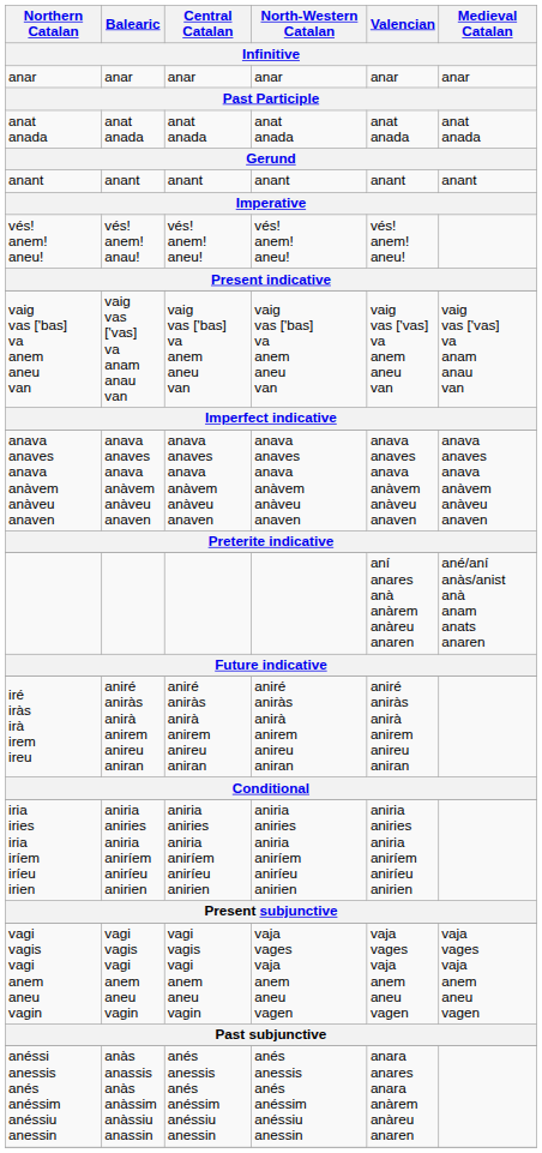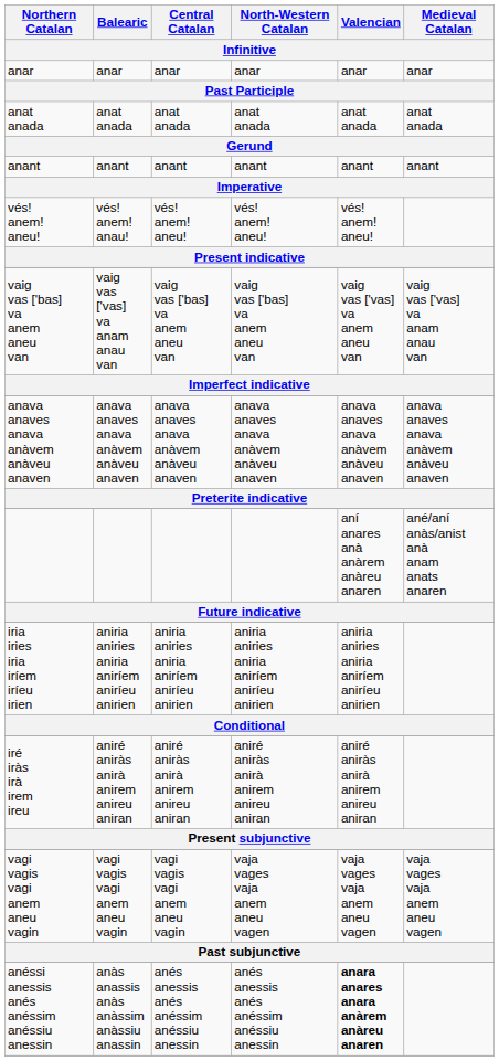 <table class="wikitable">
 <tr>
 <th style="text-align: center;"><a href='#'>Northern Catalan</a></th>
 <th><a href='#'>Balearic</a></th>
 <th><a href='#'>Central Catalan</a></th>
 <th><a href='#'>North-Western Catalan</a></th>
 <th><a href='#'>Valencian</a></th>
 <th><a href='#'>Medieval Catalan</a></th>
 </tr>
 <tr>
 <th colspan="6" style="text-align: center;"><a href='#'>Infinitive</a></th>
 </tr>
 <tr>
 <td>anar</td>
 <td>anar</td>
 <td>anar</td>
 <td>anar</td>
 <td>anar</td>
 <td>anar</td>
 </tr>
 <tr>
 <th colspan="6" style="text-align: center;"><a href='#'>Past Participle</a></th>
 </tr>
 <tr>
 <td>anat<br>anada</td>
 <td>anat<br>anada</td>
 <td>anat<br>anada</td>
 <td>anat<br>anada</td>
 <td>anat<br>anada</td>
 <td>anat<br>anada</td>
 </tr>
 <tr>
 <th colspan="6" style="text-align: center;"><a href='#'>Gerund</a></th>
 </tr>
 <tr>
 <td>anant</td>
 <td>anant</td>
 <td>anant</td>
 <td>anant</td>
 <td>anant</td>
 <td>anant</td>
 </tr>
 <tr>
 <th colspan="6" style="text-align: center;"><a href='#'>Imperative</a></th>
 </tr>
 <tr>
 <td>vés! <br>anem! <br>aneu! </td>
 <td>vés! <br>anem! <br>anau! </td>
 <td>vés! <br>anem! <br>aneu! </td>
 <td>vés! <br>anem! <br>aneu! </td>
 <td>vés! <br>anem! <br>aneu! </td>
 <td></td>
 </tr>
 <tr>
 <th colspan="6" style="text-align: center;"><a href='#'>Present indicative</a></th>
 </tr>
 <tr>
 </tr>
 <tr>
 <td>vaig <br>vas ['bas]<br>va <br>anem <br>aneu <br>van </td>
 <td>vaig <br>vas ['vas]<br>va <br>anam <br>anau <br>van </td>
 <td>vaig <br>vas ['bas]<br>va <br>anem <br>aneu <br>van </td>
 <td>vaig <br>vas ['bas]<br>va <br>anem <br>aneu <br>van </td>
 <td>vaig <br>vas ['vas]<br>va <br>anem <br>aneu <br>van </td>
 <td>vaig <br>vas ['vas]<br>va <br>anam <br>anau <br>van </td>
 </tr>
 <tr>
 <th colspan="6" style="text-align: center;"><a href='#'>Imperfect indicative</a></th>
 </tr>
 <tr>
 </tr>
 <tr>
 <td>anava<br>anaves<br>anava<br>anàvem<br>anàveu<br>anaven</td>
 <td>anava<br>anaves<br>anava<br>anàvem<br>anàveu<br>anaven</td>
 <td>anava<br>anaves<br>anava<br>anàvem<br>anàveu<br>anaven</td>
 <td>anava<br>anaves<br>anava<br>anàvem<br>anàveu<br>anaven</td>
 <td>anava<br>anaves<br>anava<br>anàvem<br>anàveu<br>anaven</td>
 <td>anava<br>anaves<br>anava<br>anàvem<br>anàveu<br>anaven</td>
 </tr>
 <tr>
 <th colspan="6" style="text-align: center;"><a href='#'>Preterite indicative</a></th>
 </tr>
 <tr>
 </tr>
 <tr>
 <td></td>
 <td></td>
 <td></td>
 <td></td>
 <td>aní<br>anares<br>anà<br>anàrem<br>anàreu<br>anaren</td>
 <td>ané/aní<br>anàs/anist<br>anà<br>anam<br>anats<br>anaren</td>
 </tr>
 <tr>
 <th colspan="6" style="text-align: center;"><a href='#'>Future indicative</a></th>
 </tr>
 <tr>
 </tr>
 <tr>
-<td>iré<br>iràs<br>irà<br>irem<br>ireu<br></td>
-<td>aniré<br>aniràs<br>anirà<br>anirem<br>anireu<br>aniran</td>
-<td>aniré<br>aniràs<br>anirà<br>anirem<br>anireu<br>aniran</td>
-<td>aniré<br>aniràs<br>anirà<br>anirem<br>anireu<br>aniran</td>
-<td>aniré<br>aniràs<br>anirà<br>anirem<br>anireu<br>aniran</td>
+<td>iria<br>iries<br>iria<br>iríem<br>iríeu<br>irien</td>
+<td>aniria<br>aniries<br>aniria<br>aniríem<br>aniríeu<br>anirien</td>
+<td>aniria<br>aniries<br>aniria<br>aniríem<br>aniríeu<br>anirien</td>
+<td>aniria<br>aniries<br>aniria<br>aniríem<br>aniríeu<br>anirien</td>
+<td>aniria<br>aniries<br>aniria<br>aniríem<br>aniríeu<br>anirien</td>
 <td></td>
 </tr>
 <tr>
 <th colspan="6" style="text-align: center;"><a href='#'>Conditional</a></th>
 </tr>
 <tr>
 </tr>
 <tr>
-<td>iria<br>iries<br>iria<br>iríem<br>iríeu<br>irien</td>
-<td>aniria<br>aniries<br>aniria<br>aniríem<br>aniríeu<br>anirien</td>
-<td>aniria<br>aniries<br>aniria<br>aniríem<br>aniríeu<br>anirien</td>
-<td>aniria<br>aniries<br>aniria<br>aniríem<br>aniríeu<br>anirien</td>
-<td>aniria<br>aniries<br>aniria<br>aniríem<br>aniríeu<br>anirien</td>
+<td>iré<br>iràs<br>irà<br>irem<br>ireu<br></td>
+<td>aniré<br>aniràs<br>anirà<br>anirem<br>anireu<br>aniran</td>
+<td>aniré<br>aniràs<br>anirà<br>anirem<br>anireu<br>aniran</td>
+<td>aniré<br>aniràs<br>anirà<br>anirem<br>anireu<br>aniran</td>
+<td>aniré<br>aniràs<br>anirà<br>anirem<br>anireu<br>aniran</td>
 <td></td>
 </tr>
 <tr>
 <th colspan="6" style="text-align: center;">Present <a href='#'>subjunctive</a></th>
 </tr>
 <tr>
 </tr>
 <tr>
 <td>vagi<br>vagis<br>vagi<br>anem<br>aneu<br>vagin</td>
 <td>vagi<br>vagis<br>vagi<br>anem<br>aneu<br>vagin</td>
 <td>vagi<br>vagis<br>vagi<br>anem<br>aneu<br>vagin</td>
 <td>vaja<br>vages<br>vaja<br>anem<br>aneu<br>vagen</td>
 <td>vaja<br>vages<br>vaja<br>anem<br>aneu<br>vagen</td>
 <td>vaja<br>vages<br>vaja<br>anem<br>aneu<br>vagen</td>
 </tr>
 <tr>
 <th colspan="6" style="text-align: center;">Past subjunctive</th>
 </tr>
 <tr>
 </tr>
 <tr>
 <td>anéssi<br>anessis<br>anés<br>anéssim<br>anéssiu<br>anessin</td>
 <td>anàs<br>anassis<br>anàs<br>anàssim<br>anàssiu<br>anassin</td>
 <td>anés<br>anessis<br>anés<br>anéssim<br>anéssiu<br>anessin</td>
 <td>anés<br>anessis<br>anés<br>anéssim<br>anéssiu<br>anessin</td>
-<td>anara<br>anares<br>anara<br>anàrem<br>anàreu<br>anaren</td>
+<td><strong>anara<br>anares<br>anara<br>anàrem<br>anàreu<br>anaren</strong></td>
 <td></td>
 </tr>
 <tr>
 </tr>
 </table>
